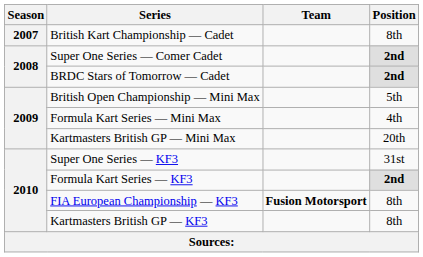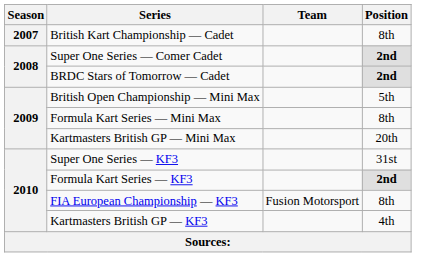 <table class="wikitable" style="font-size: 85%; text-align:center">
 <tr>
 <th>Season</th>
 <th>Series</th>
 <th>Team</th>
 <th>Position</th>
 </tr>
 <tr>
 <th>2007</th>
 <td align="left">British Kart Championship — Cadet</td>
 <td align="left"></td>
 <td style="background:#;">8th</td>
 </tr>
 <tr>
 <th rowspan="2">2008</th>
 <td align="left">Super One Series — Comer Cadet</td>
 <td align="left"></td>
 <td style="background:#dfdfdf;"><strong>2nd</strong></td>
 </tr>
 <tr>
 <td align="left">BRDC Stars of Tomorrow — Cadet</td>
 <td align="left"></td>
 <td style="background:#dfdfdf;"><strong>2nd</strong></td>
 </tr>
 <tr>
 <th rowspan="3">2009</th>
 <td align="left">British Open Championship — Mini Max</td>
 <td align="left"></td>
 <td style="background:#;">5th</td>
 </tr>
 <tr>
 <td align="left">Formula Kart Series — Mini Max</td>
 <td align="left"></td>
-<td style="background:#;">4th</td>
+<td style="background:#;">8th</td>
 </tr>
 <tr>
 <td align="left">Kartmasters British GP — Mini Max</td>
 <td align="left"></td>
 <td style="background:#;">20th</td>
 </tr>
 <tr>
 <th rowspan="4">2010</th>
 <td align="left">Super One Series — <a href='#'>KF3</a></td>
 <td align="left"></td>
 <td style="background:#;">31st</td>
 </tr>
 <tr>
 <td align="left">Formula Kart Series — <a href='#'>KF3</a></td>
 <td align="left"></td>
 <td style="background:#dfdfdf;"><strong>2nd</strong></td>
 </tr>
 <tr>
 <td align="left"><a href='#'>FIA European Championship</a> — <a href='#'>KF3</a></td>
-<td align="left"><strong>Fusion Motorsport</strong></td>
+<td align="left">Fusion Motorsport</td>
 <td style="background:#;">8th</td>
 </tr>
 <tr>
 <td align="left">Kartmasters British GP — <a href='#'>KF3</a></td>
 <td align="left"></td>
-<td style="background:#;">8th</td>
+<td style="background:#;">4th</td>
 </tr>
 <tr>
 <th colspan="4">Sources:</th>
 </tr>
 </table>
